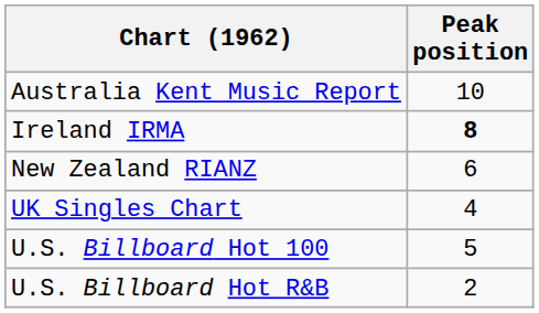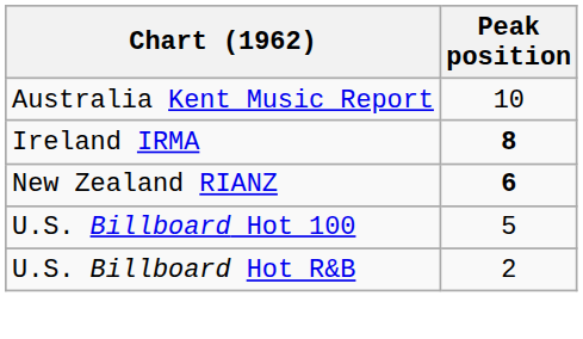 <table class="wikitable sortable">
 <tr>
 <th align="left">Chart (1962)</th>
 <th style="text-align:center;">Peak<br>position</th>
 </tr>
 <tr>
 <td align="left">Australia <a href='#'>Kent Music Report</a></td>
 <td style="text-align:center;">10</td>
 </tr>
 <tr>
 <td align="left">Ireland <a href='#'>IRMA</a></td>
 <td style="text-align:center;"><strong>8</strong></td>
 </tr>
 <tr>
 <td align="left">New Zealand <a href='#'>RIANZ</a></td>
-<td style="text-align:center;">6</td>
-</tr>
-<tr>
-<td align="left"><a href='#'>UK Singles Chart</a></td>
-<td style="text-align:center;">4</td>
+<td style="text-align:center;"><strong>6</strong></td>
 </tr>
 <tr>
 <td align="left">U.S. <a href='#'><em>Billboard</em> Hot 100</a></td>
 <td style="text-align:center;">5</td>
 </tr>
 <tr>
 <td align="left">U.S. <em>Billboard</em> <a href='#'>Hot R&B</a></td>
 <td style="text-align:center;">2</td>
 </tr>
 </table>
